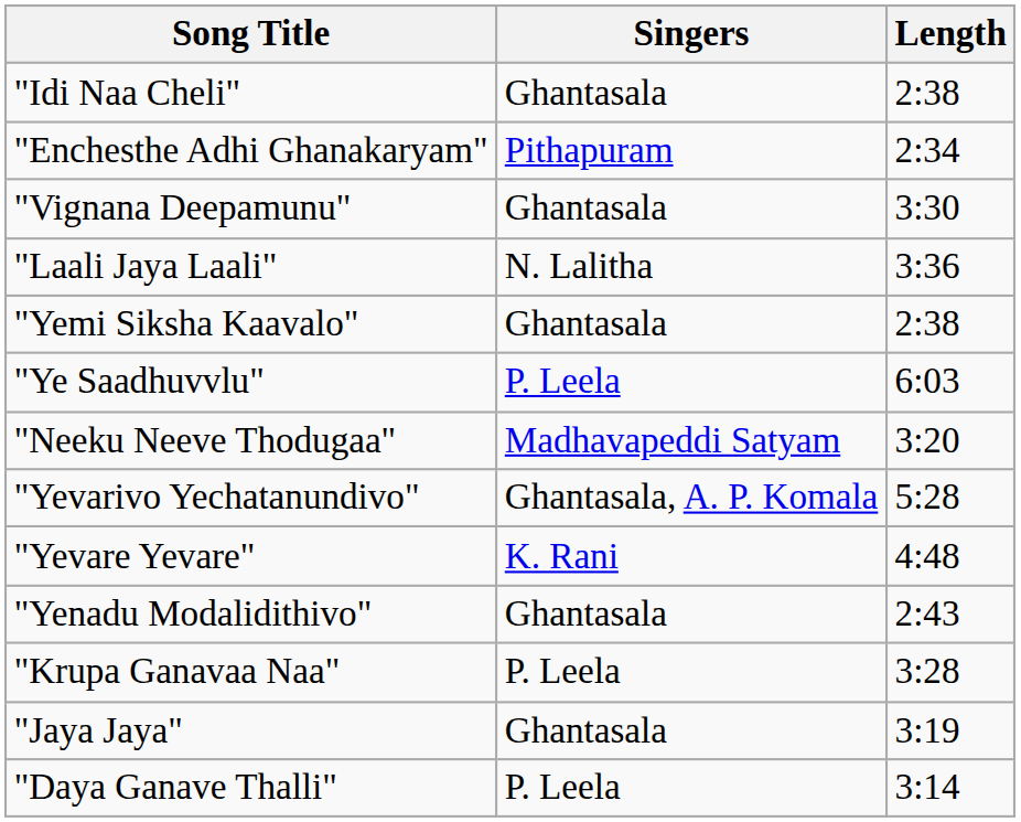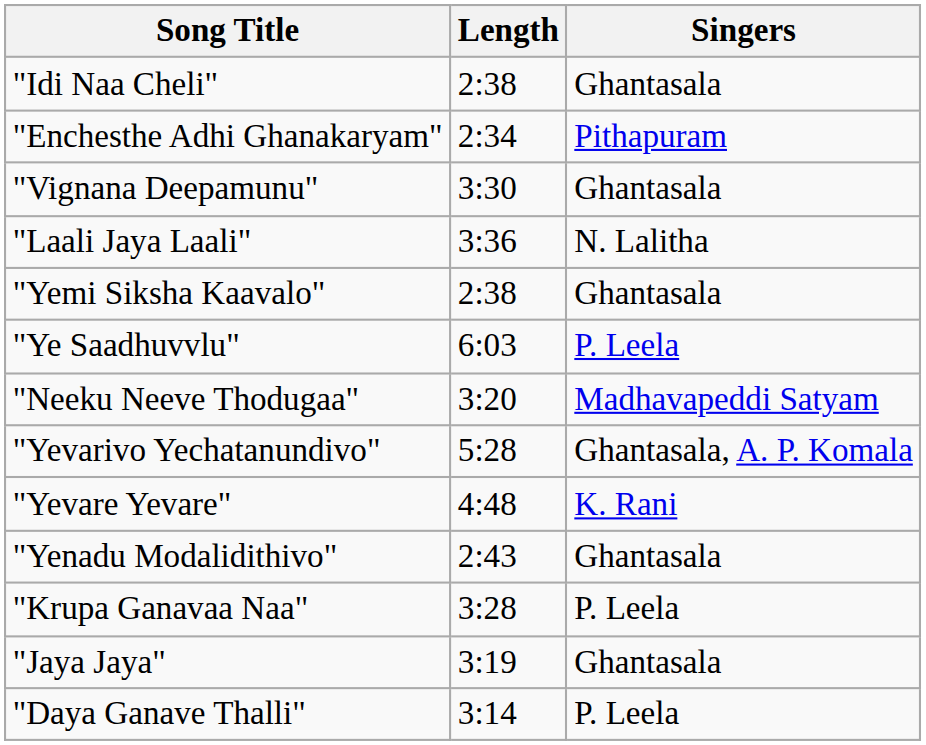 <table class="wikitable">
 <tr>
 <th>Song Title</th>
+<th>Length</th>
 <th>Singers</th>
-<th>Length</th>
 </tr>
 <tr>
 <td>"Idi Naa Cheli"</td>
+<td>2:38</td>
 <td>Ghantasala</td>
-<td>2:38</td>
 </tr>
 <tr>
 <td>"Enchesthe Adhi Ghanakaryam"</td>
+<td>2:34</td>
 <td><a href='#'>Pithapuram</a></td>
-<td>2:34</td>
 </tr>
 <tr>
 <td>"Vignana Deepamunu"</td>
+<td>3:30</td>
 <td>Ghantasala</td>
-<td>3:30</td>
 </tr>
 <tr>
 <td>"Laali Jaya Laali"</td>
+<td>3:36</td>
 <td>N. Lalitha</td>
-<td>3:36</td>
 </tr>
 <tr>
 <td>"Yemi Siksha Kaavalo"</td>
+<td>2:38</td>
 <td>Ghantasala</td>
-<td>2:38</td>
 </tr>
 <tr>
 <td>"Ye Saadhuvvlu"</td>
+<td>6:03</td>
 <td><a href='#'>P. Leela</a></td>
-<td>6:03</td>
 </tr>
 <tr>
 <td>"Neeku Neeve Thodugaa"</td>
+<td>3:20</td>
 <td><a href='#'>Madhavapeddi Satyam</a></td>
-<td>3:20</td>
 </tr>
 <tr>
 <td>"Yevarivo Yechatanundivo"</td>
+<td>5:28</td>
 <td>Ghantasala, <a href='#'>A. P. Komala</a></td>
-<td>5:28</td>
 </tr>
 <tr>
 <td>"Yevare Yevare"</td>
+<td>4:48</td>
 <td><a href='#'>K. Rani</a></td>
-<td>4:48</td>
 </tr>
 <tr>
 <td>"Yenadu Modalidithivo"</td>
+<td>2:43</td>
 <td>Ghantasala</td>
-<td>2:43</td>
 </tr>
 <tr>
 <td>"Krupa Ganavaa Naa"</td>
+<td>3:28</td>
 <td>P. Leela</td>
-<td>3:28</td>
 </tr>
 <tr>
 <td>"Jaya Jaya"</td>
+<td>3:19</td>
 <td>Ghantasala</td>
-<td>3:19</td>
 </tr>
 <tr>
 <td>"Daya Ganave Thalli"</td>
+<td>3:14</td>
 <td>P. Leela</td>
-<td>3:14</td>
 </tr>
 </table>
